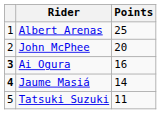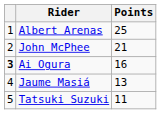 <table class="wikitable" style="font-size: 95%;">
 <tr>
 <th></th>
 <th>Rider</th>
 <th>Points</th>
 </tr>
 <tr>
 <td align=center>1</td>
 <td> <a href='#'>Albert Arenas</a></td>
 <td align=left>25</td>
 </tr>
 <tr>
 <td align=center>2</td>
 <td> <a href='#'>John McPhee</a></td>
-<td align=left>20</td>
+<td align=left>21</td>
 </tr>
 <tr>
 <td align=center><strong>3</strong></td>
 <td> <a href='#'>Ai Ogura</a></td>
 <td align=left>16</td>
 </tr>
 <tr>
-<td align=center><strong>4</strong></td>
+<td align=center>4</td>
 <td> <a href='#'>Jaume Masiá</a></td>
-<td align=left>14</td>
+<td align=left>13</td>
 </tr>
 <tr>
 <td align=center>5</td>
 <td> <a href='#'>Tatsuki Suzuki</a></td>
 <td align=left>11</td>
 </tr>
 </table>
